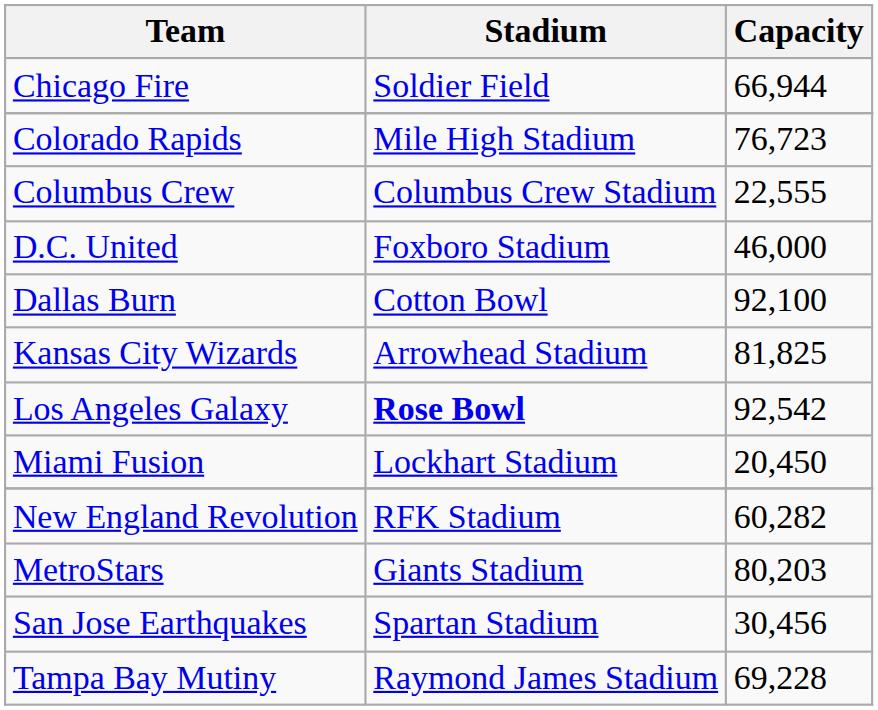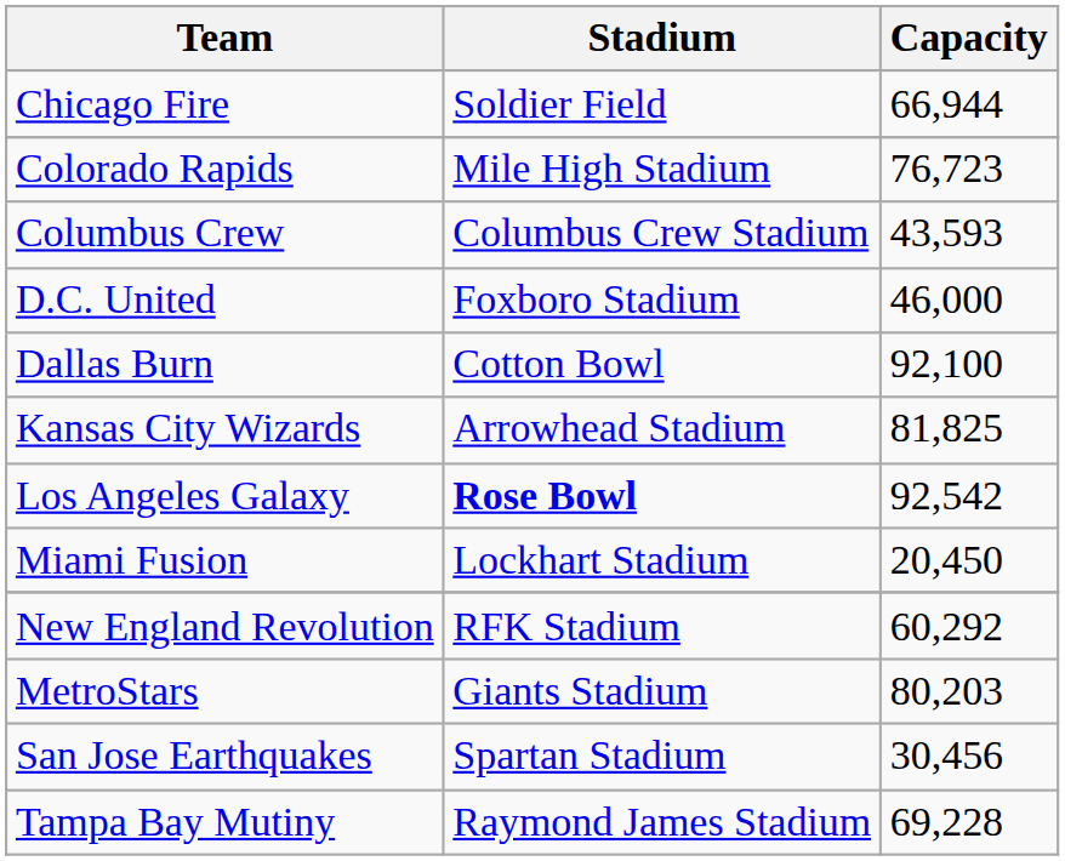 <table class="wikitable sortable" style="text-align:left">
 <tr>
 <th>Team</th>
 <th>Stadium</th>
 <th>Capacity</th>
 </tr>
 <tr>
 <td><a href='#'>Chicago Fire</a></td>
 <td><a href='#'>Soldier Field</a></td>
 <td>66,944</td>
 </tr>
 <tr>
 </tr>
 <tr>
 <td><a href='#'>Colorado Rapids</a></td>
 <td><a href='#'>Mile High Stadium</a></td>
 <td>76,723</td>
 </tr>
 <tr>
 <td><a href='#'>Columbus Crew</a></td>
 <td><a href='#'>Columbus Crew Stadium</a></td>
-<td>22,555</td>
+<td>43,593</td>
 </tr>
 <tr>
 <td><a href='#'>D.C. United</a></td>
 <td><a href='#'>Foxboro Stadium</a></td>
 <td>46,000</td>
 </tr>
 <tr>
 <td><a href='#'>Dallas Burn</a></td>
 <td><a href='#'>Cotton Bowl</a></td>
 <td>92,100</td>
 </tr>
 <tr>
 <td><a href='#'>Kansas City Wizards</a></td>
 <td><a href='#'>Arrowhead Stadium</a></td>
 <td>81,825</td>
 </tr>
 <tr>
 <td><a href='#'>Los Angeles Galaxy</a></td>
 <td><strong><a href='#'>Rose Bowl</a></strong></td>
 <td>92,542</td>
 </tr>
 <tr>
 <td><a href='#'>Miami Fusion</a></td>
 <td><a href='#'>Lockhart Stadium</a></td>
 <td>20,450</td>
 </tr>
 <tr>
 </tr>
 <tr>
 <td><a href='#'>New England Revolution</a></td>
 <td><a href='#'>RFK Stadium</a></td>
-<td>60,282</td>
+<td>60,292</td>
 </tr>
 <tr>
 <td><a href='#'>MetroStars</a></td>
 <td><a href='#'>Giants Stadium</a></td>
 <td>80,203</td>
 </tr>
 <tr>
 <td><a href='#'>San Jose Earthquakes</a></td>
 <td><a href='#'>Spartan Stadium</a></td>
 <td>30,456</td>
 </tr>
 <tr>
 <td><a href='#'>Tampa Bay Mutiny</a></td>
 <td><a href='#'>Raymond James Stadium</a></td>
 <td>69,228</td>
 </tr>
 </table>
